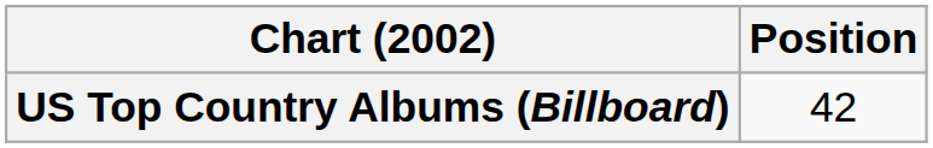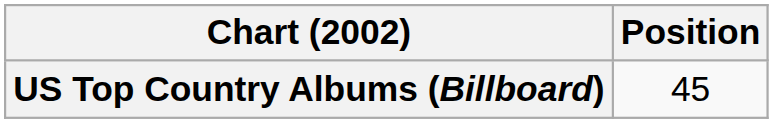 <table class="wikitable plainrowheaders" style="text-align:center">
 <tr>
 <th scope="col">Chart (2002)</th>
 <th scope="col">Position</th>
 </tr>
 <tr>
 <th scope="row">US Top Country Albums (<em>Billboard</em>)</th>
-<td>42</td>
+<td>45</td>
 </tr>
 </table>
